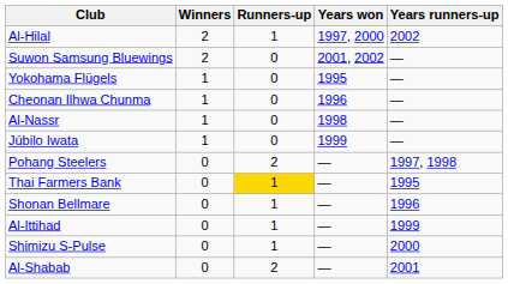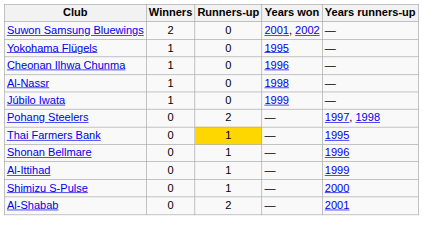 <table class="wikitable sortable">
 <tr>
 <th>Club</th>
 <th>Winners</th>
 <th>Runners-up</th>
 <th class="unsortable">Years won</th>
 <th class="unsortable">Years runners-up</th>
-</tr>
-<tr>
-<td> <a href='#'>Al-Hilal</a></td>
-<td align=center>2</td>
-<td align=center>1</td>
-<td><a href='#'>1997</a>, <a href='#'>2000</a></td>
-<td><a href='#'>2002</a></td>
 </tr>
 <tr>
 <td> <a href='#'>Suwon Samsung Bluewings</a></td>
 <td align=center>2</td>
 <td align=center>0</td>
 <td><a href='#'>2001</a>, <a href='#'>2002</a></td>
 <td>—</td>
 </tr>
 <tr>
 <td> <a href='#'>Yokohama Flügels</a></td>
 <td align=center>1</td>
 <td align=center>0</td>
 <td><a href='#'>1995</a></td>
 <td>—</td>
 </tr>
 <tr>
 <td> <a href='#'>Cheonan Ilhwa Chunma</a></td>
 <td align=center>1</td>
 <td align=center>0</td>
 <td><a href='#'>1996</a></td>
 <td>—</td>
 </tr>
 <tr>
 <td> <a href='#'>Al-Nassr</a></td>
 <td align=center>1</td>
 <td align=center>0</td>
 <td><a href='#'>1998</a></td>
 <td>—</td>
 </tr>
 <tr>
 <td> <a href='#'>Júbilo Iwata</a></td>
 <td align=center>1</td>
 <td align=center>0</td>
 <td><a href='#'>1999</a></td>
 <td>—</td>
 </tr>
 <tr>
 <td> <a href='#'>Pohang Steelers</a></td>
 <td align=center>0</td>
 <td align=center>2</td>
 <td>—</td>
 <td><a href='#'>1997</a>, <a href='#'>1998</a></td>
 </tr>
 <tr>
 <td> <a href='#'>Thai Farmers Bank</a></td>
 <td align=center>0</td>
 <td align=center style="background: gold;">1</td>
 <td>—</td>
 <td><a href='#'>1995</a></td>
 </tr>
 <tr>
 <td> <a href='#'>Shonan Bellmare</a></td>
 <td align=center>0</td>
 <td align=center>1</td>
 <td>—</td>
 <td><a href='#'>1996</a></td>
 </tr>
 <tr>
 <td> <a href='#'>Al-Ittihad</a></td>
 <td align=center>0</td>
 <td align=center>1</td>
 <td>—</td>
 <td><a href='#'>1999</a></td>
 </tr>
 <tr>
 <td> <a href='#'>Shimizu S-Pulse</a></td>
 <td align=center>0</td>
 <td align=center>1</td>
 <td>—</td>
 <td><a href='#'>2000</a></td>
 </tr>
 <tr>
 <td> <a href='#'>Al-Shabab</a></td>
 <td align=center>0</td>
 <td align=center>2</td>
 <td>—</td>
 <td><a href='#'>2001</a></td>
 </tr>
 </table>
